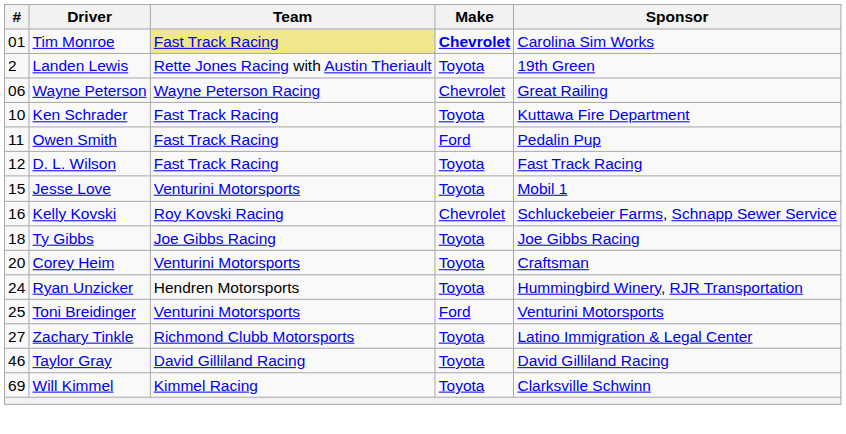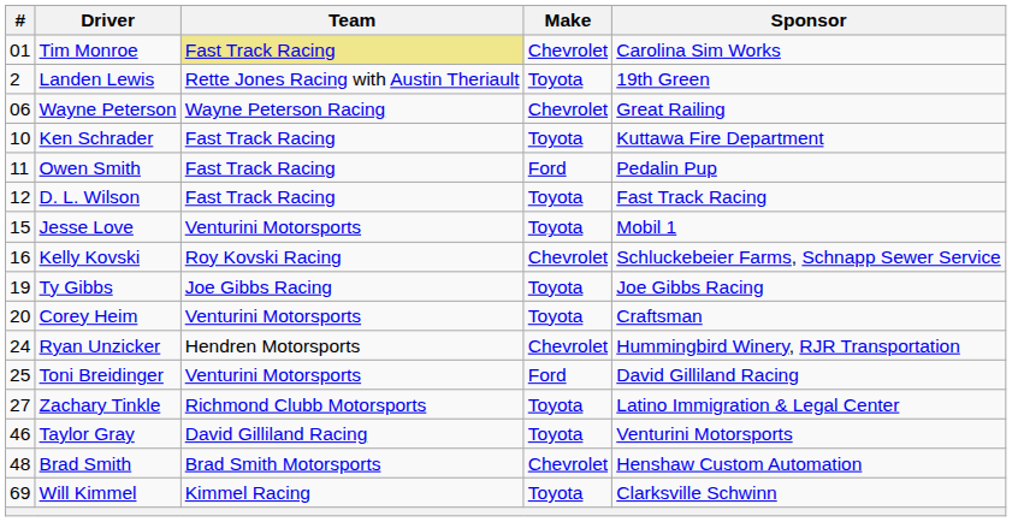 <table class="wikitable" style="font-size:95%">
 <tr>
 <th>#</th>
 <th>Driver</th>
 <th>Team</th>
 <th>Make</th>
 <th>Sponsor</th>
 </tr>
 <tr>
 <td>01</td>
 <td><a href='#'>Tim Monroe</a></td>
 <td style="background: khaki;"><a href='#'>Fast Track Racing</a></td>
-<td><strong><a href='#'>Chevrolet</a></strong></td>
+<td><a href='#'>Chevrolet</a></td>
 <td><a href='#'>Carolina Sim Works</a></td>
 </tr>
 <tr>
 <td>2</td>
 <td><a href='#'>Landen Lewis</a></td>
 <td nowrap><a href='#'>Rette Jones Racing</a> with <a href='#'>Austin Theriault</a></td>
 <td><a href='#'>Toyota</a></td>
 <td><a href='#'>19th Green</a></td>
 </tr>
 <tr>
 <td>06</td>
 <td nowrap><a href='#'>Wayne Peterson</a></td>
 <td><a href='#'>Wayne Peterson Racing</a></td>
 <td><a href='#'>Chevrolet</a></td>
 <td><a href='#'>Great Railing</a></td>
 </tr>
 <tr>
 <td>10</td>
 <td><a href='#'>Ken Schrader</a></td>
 <td><a href='#'>Fast Track Racing</a></td>
 <td><a href='#'>Toyota</a></td>
 <td><a href='#'>Kuttawa Fire Department</a></td>
 </tr>
 <tr>
 <td>11</td>
 <td><a href='#'>Owen Smith</a></td>
 <td><a href='#'>Fast Track Racing</a></td>
 <td><a href='#'>Ford</a></td>
 <td><a href='#'>Pedalin Pup</a></td>
 </tr>
 <tr>
 <td>12</td>
 <td><a href='#'>D. L. Wilson</a></td>
 <td><a href='#'>Fast Track Racing</a></td>
 <td><a href='#'>Toyota</a></td>
 <td><a href='#'>Fast Track Racing</a></td>
 </tr>
 <tr>
 <td>15</td>
 <td><a href='#'>Jesse Love</a></td>
 <td><a href='#'>Venturini Motorsports</a></td>
 <td><a href='#'>Toyota</a></td>
 <td><a href='#'>Mobil 1</a></td>
 </tr>
 <tr>
 <td>16</td>
 <td><a href='#'>Kelly Kovski</a></td>
 <td><a href='#'>Roy Kovski Racing</a></td>
 <td><a href='#'>Chevrolet</a></td>
 <td nowrap><a href='#'>Schluckebeier Farms</a>, <a href='#'>Schnapp Sewer Service</a></td>
 </tr>
 <tr>
-<td>18</td>
+<td>19</td>
 <td><a href='#'>Ty Gibbs</a></td>
 <td><a href='#'>Joe Gibbs Racing</a></td>
 <td><a href='#'>Toyota</a></td>
 <td><a href='#'>Joe Gibbs Racing</a></td>
 </tr>
 <tr>
 <td>20</td>
 <td><a href='#'>Corey Heim</a></td>
 <td><a href='#'>Venturini Motorsports</a></td>
 <td><a href='#'>Toyota</a></td>
 <td><a href='#'>Craftsman</a></td>
 </tr>
 <tr>
 <td>24</td>
 <td><a href='#'>Ryan Unzicker</a></td>
 <td>Hendren Motorsports</td>
-<td><a href='#'>Toyota</a></td>
+<td><a href='#'>Chevrolet</a></td>
 <td><a href='#'>Hummingbird Winery</a>, <a href='#'>RJR Transportation</a></td>
 </tr>
 <tr>
 <td>25</td>
 <td nowrap><a href='#'>Toni Breidinger</a></td>
 <td><a href='#'>Venturini Motorsports</a></td>
 <td><a href='#'>Ford</a></td>
-<td><a href='#'>Venturini Motorsports</a></td>
+<td><a href='#'>David Gilliland Racing</a></td>
 </tr>
 <tr>
 <td>27</td>
 <td><a href='#'>Zachary Tinkle</a></td>
 <td nowrap><a href='#'>Richmond Clubb Motorsports</a></td>
 <td><a href='#'>Toyota</a></td>
 <td><a href='#'>Latino Immigration & Legal Center</a></td>
 </tr>
 <tr>
 <td>46</td>
 <td><a href='#'>Taylor Gray</a></td>
 <td><a href='#'>David Gilliland Racing</a></td>
 <td><a href='#'>Toyota</a></td>
-<td><a href='#'>David Gilliland Racing</a></td>
+<td><a href='#'>Venturini Motorsports</a></td>
+</tr>
+<tr>
+<td>48</td>
+<td><a href='#'>Brad Smith</a></td>
+<td><a href='#'>Brad Smith Motorsports</a></td>
+<td><a href='#'>Chevrolet</a></td>
+<td><a href='#'>Henshaw Custom Automation</a></td>
 </tr>
 <tr>
 <td>69</td>
 <td><a href='#'>Will Kimmel</a></td>
 <td><a href='#'>Kimmel Racing</a></td>
 <td><a href='#'>Toyota</a></td>
 <td><a href='#'>Clarksville Schwinn</a></td>
 </tr>
 <tr>
 <th colspan="5"></th>
 </tr>
 </table>
